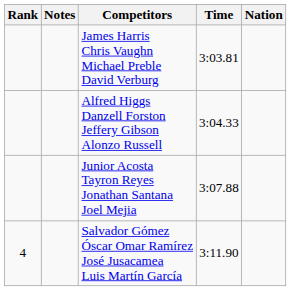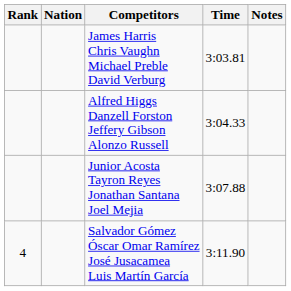 <table class="wikitable sortable" style="text-align:center">
 <tr>
 <th>Rank</th>
-<th>Notes</th>
+<th>Nation</th>
 <th>Competitors</th>
 <th>Time</th>
-<th>Nation</th>
+<th>Notes</th>
 </tr>
 <tr>
 <td></td>
-<td></td>
+<td align=left></td>
 <td align=left><a href='#'>James Harris</a><br><a href='#'>Chris Vaughn</a><br><a href='#'>Michael Preble</a><br><a href='#'>David Verburg</a></td>
 <td>3:03.81</td>
-<td align=left></td>
+<td></td>
 </tr>
 <tr>
 <td></td>
-<td></td>
+<td align=left></td>
 <td align=left><a href='#'>Alfred Higgs</a><br><a href='#'>Danzell Forston</a><br><a href='#'>Jeffery Gibson</a><br><a href='#'>Alonzo Russell</a></td>
 <td>3:04.33</td>
-<td align=left></td>
+<td></td>
 </tr>
 <tr>
 <td></td>
-<td></td>
+<td align=left></td>
 <td align=left><a href='#'>Junior Acosta</a><br><a href='#'>Tayron Reyes</a><br><a href='#'>Jonathan Santana</a><br><a href='#'>Joel Mejia</a></td>
 <td>3:07.88</td>
-<td align=left></td>
+<td></td>
 </tr>
 <tr>
 <td>4</td>
-<td></td>
+<td align=left></td>
 <td align=left><a href='#'>Salvador Gómez</a><br><a href='#'>Óscar Omar Ramírez</a><br><a href='#'>José Jusacamea</a><br><a href='#'>Luis Martín García</a></td>
 <td>3:11.90</td>
-<td align=left></td>
+<td></td>
 </tr>
 </table>
